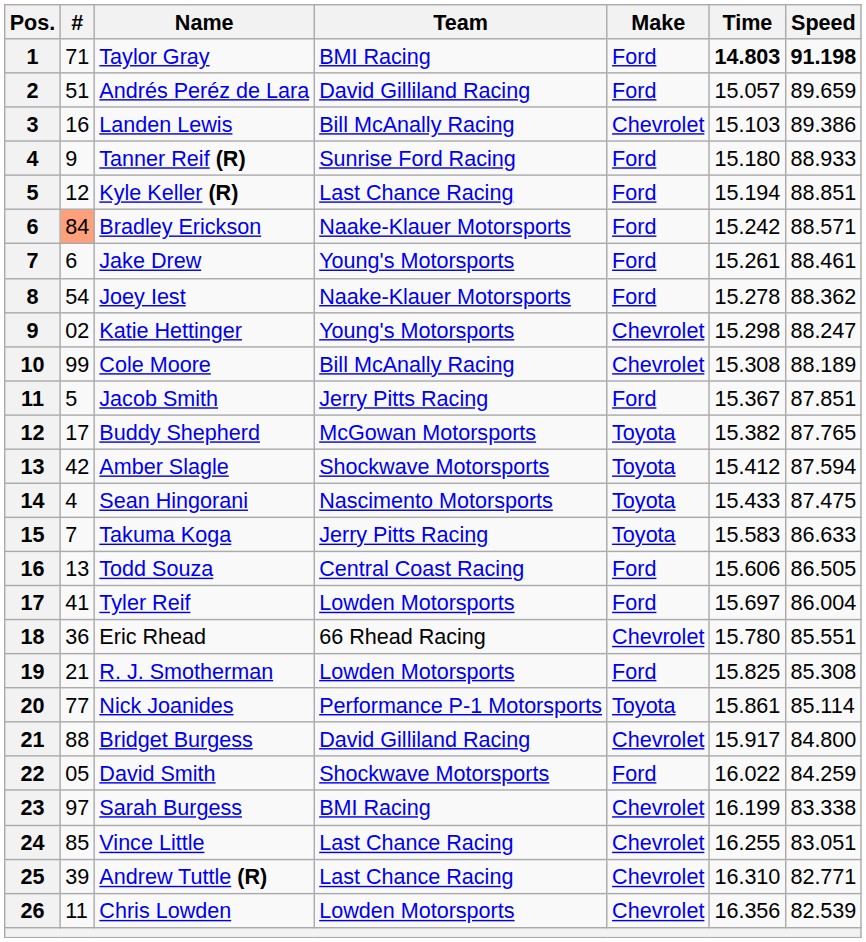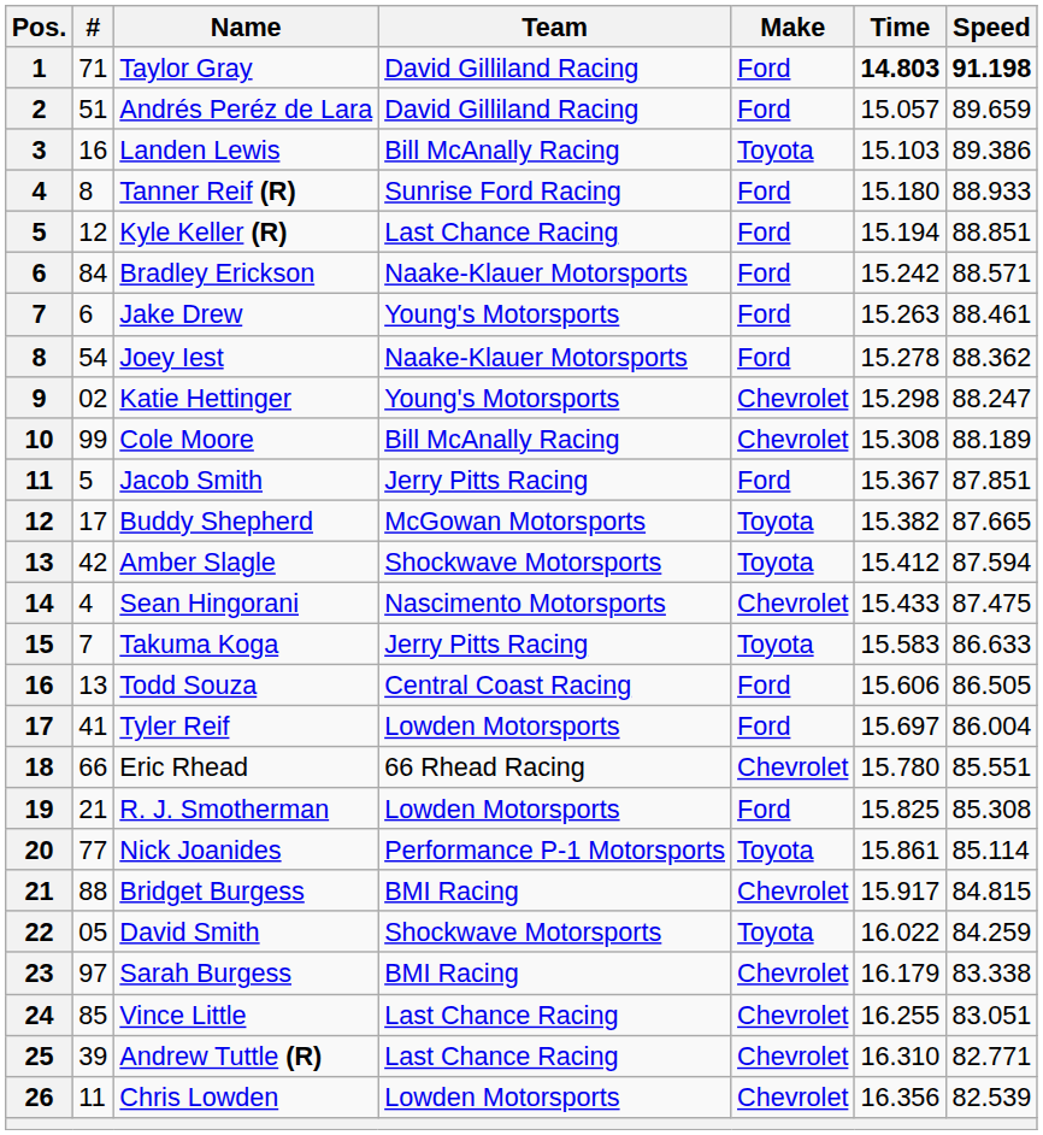 <table class="wikitable" style="font-size:95%">
 <tr>
 <th>Pos.</th>
 <th>#</th>
 <th>Name</th>
 <th>Team</th>
 <th>Make</th>
 <th>Time</th>
 <th>Speed</th>
 </tr>
 <tr>
 <th>1</th>
 <td>71</td>
 <td><a href='#'>Taylor Gray</a></td>
-<td><a href='#'>BMI Racing</a></td>
+<td><a href='#'>David Gilliland Racing</a></td>
 <td><a href='#'>Ford</a></td>
 <td><strong>14.803</strong></td>
 <td><strong>91.198</strong></td>
 </tr>
 <tr>
 <th>2</th>
 <td>51</td>
 <td><a href='#'>Andrés Peréz de Lara</a></td>
 <td><a href='#'>David Gilliland Racing</a></td>
 <td><a href='#'>Ford</a></td>
 <td>15.057</td>
 <td>89.659</td>
 </tr>
 <tr>
 <th>3</th>
 <td>16</td>
 <td><a href='#'>Landen Lewis</a></td>
 <td><a href='#'>Bill McAnally Racing</a></td>
-<td><a href='#'>Chevrolet</a></td>
+<td><a href='#'>Toyota</a></td>
 <td>15.103</td>
 <td>89.386</td>
 </tr>
 <tr>
 <th>4</th>
-<td>9</td>
+<td>8</td>
 <td><a href='#'>Tanner Reif</a> <strong>(R)</strong></td>
 <td><a href='#'>Sunrise Ford Racing</a></td>
 <td><a href='#'>Ford</a></td>
 <td>15.180</td>
 <td>88.933</td>
 </tr>
 <tr>
 <th>5</th>
 <td>12</td>
 <td><a href='#'>Kyle Keller</a> <strong>(R)</strong></td>
 <td><a href='#'>Last Chance Racing</a></td>
 <td><a href='#'>Ford</a></td>
 <td>15.194</td>
 <td>88.851</td>
 </tr>
 <tr>
 <th>6</th>
-<td style="background: lightsalmon;">84</td>
+<td>84</td>
 <td><a href='#'>Bradley Erickson</a></td>
 <td><a href='#'>Naake-Klauer Motorsports</a></td>
 <td><a href='#'>Ford</a></td>
 <td>15.242</td>
 <td>88.571</td>
 </tr>
 <tr>
 <th>7</th>
 <td>6</td>
 <td><a href='#'>Jake Drew</a></td>
 <td><a href='#'>Young's Motorsports</a></td>
 <td><a href='#'>Ford</a></td>
-<td>15.261</td>
+<td>15.263</td>
 <td>88.461</td>
 </tr>
 <tr>
 <th>8</th>
 <td>54</td>
 <td><a href='#'>Joey Iest</a></td>
 <td><a href='#'>Naake-Klauer Motorsports</a></td>
 <td><a href='#'>Ford</a></td>
 <td>15.278</td>
 <td>88.362</td>
 </tr>
 <tr>
 <th>9</th>
 <td>02</td>
 <td><a href='#'>Katie Hettinger</a></td>
 <td><a href='#'>Young's Motorsports</a></td>
 <td><a href='#'>Chevrolet</a></td>
 <td>15.298</td>
 <td>88.247</td>
 </tr>
 <tr>
 <th>10</th>
 <td>99</td>
 <td><a href='#'>Cole Moore</a></td>
 <td><a href='#'>Bill McAnally Racing</a></td>
 <td><a href='#'>Chevrolet</a></td>
 <td>15.308</td>
 <td>88.189</td>
 </tr>
 <tr>
 <th>11</th>
 <td>5</td>
 <td><a href='#'>Jacob Smith</a></td>
 <td><a href='#'>Jerry Pitts Racing</a></td>
 <td><a href='#'>Ford</a></td>
 <td>15.367</td>
 <td>87.851</td>
 </tr>
 <tr>
 <th>12</th>
 <td>17</td>
 <td><a href='#'>Buddy Shepherd</a></td>
 <td><a href='#'>McGowan Motorsports</a></td>
 <td><a href='#'>Toyota</a></td>
 <td>15.382</td>
-<td>87.765</td>
+<td>87.665</td>
 </tr>
 <tr>
 <th>13</th>
 <td>42</td>
 <td><a href='#'>Amber Slagle</a></td>
 <td><a href='#'>Shockwave Motorsports</a></td>
 <td><a href='#'>Toyota</a></td>
 <td>15.412</td>
 <td>87.594</td>
 </tr>
 <tr>
 <th>14</th>
 <td>4</td>
 <td><a href='#'>Sean Hingorani</a></td>
 <td><a href='#'>Nascimento Motorsports</a></td>
-<td><a href='#'>Toyota</a></td>
+<td><a href='#'>Chevrolet</a></td>
 <td>15.433</td>
 <td>87.475</td>
 </tr>
 <tr>
 <th>15</th>
 <td>7</td>
 <td><a href='#'>Takuma Koga</a></td>
 <td><a href='#'>Jerry Pitts Racing</a></td>
 <td><a href='#'>Toyota</a></td>
 <td>15.583</td>
 <td>86.633</td>
 </tr>
 <tr>
 <th>16</th>
 <td>13</td>
 <td><a href='#'>Todd Souza</a></td>
 <td><a href='#'>Central Coast Racing</a></td>
 <td><a href='#'>Ford</a></td>
 <td>15.606</td>
 <td>86.505</td>
 </tr>
 <tr>
 <th>17</th>
 <td>41</td>
 <td><a href='#'>Tyler Reif</a></td>
 <td><a href='#'>Lowden Motorsports</a></td>
 <td><a href='#'>Ford</a></td>
 <td>15.697</td>
 <td>86.004</td>
 </tr>
 <tr>
 <th>18</th>
-<td>36</td>
+<td>66</td>
 <td>Eric Rhead</td>
 <td>66 Rhead Racing</td>
 <td><a href='#'>Chevrolet</a></td>
 <td>15.780</td>
 <td>85.551</td>
 </tr>
 <tr>
 <th>19</th>
 <td>21</td>
 <td><a href='#'>R. J. Smotherman</a></td>
 <td><a href='#'>Lowden Motorsports</a></td>
 <td><a href='#'>Ford</a></td>
 <td>15.825</td>
 <td>85.308</td>
 </tr>
 <tr>
 <th>20</th>
 <td>77</td>
 <td><a href='#'>Nick Joanides</a></td>
 <td><a href='#'>Performance P-1 Motorsports</a></td>
 <td><a href='#'>Toyota</a></td>
 <td>15.861</td>
 <td>85.114</td>
 </tr>
 <tr>
 <th>21</th>
 <td>88</td>
 <td><a href='#'>Bridget Burgess</a></td>
-<td><a href='#'>David Gilliland Racing</a></td>
+<td><a href='#'>BMI Racing</a></td>
 <td><a href='#'>Chevrolet</a></td>
 <td>15.917</td>
-<td>84.800</td>
+<td>84.815</td>
 </tr>
 <tr>
 <th>22</th>
 <td>05</td>
 <td><a href='#'>David Smith</a></td>
 <td><a href='#'>Shockwave Motorsports</a></td>
-<td><a href='#'>Ford</a></td>
+<td><a href='#'>Toyota</a></td>
 <td>16.022</td>
 <td>84.259</td>
 </tr>
 <tr>
 <th>23</th>
 <td>97</td>
 <td><a href='#'>Sarah Burgess</a></td>
 <td><a href='#'>BMI Racing</a></td>
 <td><a href='#'>Chevrolet</a></td>
-<td>16.199</td>
+<td>16.179</td>
 <td>83.338</td>
 </tr>
 <tr>
 <th>24</th>
 <td>85</td>
 <td><a href='#'>Vince Little</a></td>
 <td><a href='#'>Last Chance Racing</a></td>
 <td><a href='#'>Chevrolet</a></td>
 <td>16.255</td>
 <td>83.051</td>
 </tr>
 <tr>
 <th>25</th>
 <td>39</td>
 <td><a href='#'>Andrew Tuttle</a> <strong>(R)</strong></td>
 <td><a href='#'>Last Chance Racing</a></td>
 <td><a href='#'>Chevrolet</a></td>
 <td>16.310</td>
 <td>82.771</td>
 </tr>
 <tr>
 <th>26</th>
 <td>11</td>
 <td><a href='#'>Chris Lowden</a></td>
 <td><a href='#'>Lowden Motorsports</a></td>
 <td><a href='#'>Chevrolet</a></td>
 <td>16.356</td>
 <td>82.539</td>
 </tr>
 <tr>
 <th colspan="7"></th>
 </tr>
 </table>
